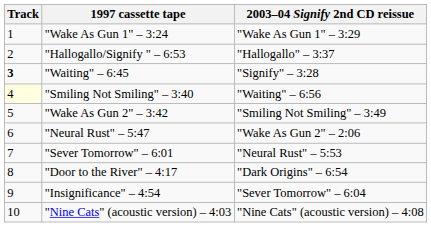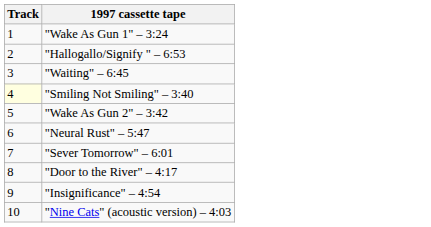 <table class="wikitable">
 <tr>
 <th>Track</th>
 <th>1997 cassette tape</th>
-<th>2003–04 <em>Signify</em> 2nd CD reissue</th>
 </tr>
 <tr>
 <td>1</td>
 <td>"Wake As Gun 1" – 3:24</td>
-<td>"Wake As Gun 1" – 3:29</td>
 </tr>
 <tr>
 <td>2</td>
 <td>"Hallogallo/Signify " – 6:53</td>
-<td>"Hallogallo" – 3:37</td>
 </tr>
 <tr>
-<td><strong>3</strong></td>
+<td>3</td>
 <td>"Waiting" – 6:45</td>
-<td>"Signify" – 3:28</td>
 </tr>
 <tr>
 <td style="background: lightyellow;">4</td>
 <td>"Smiling Not Smiling" – 3:40</td>
-<td>"Waiting" – 6:56</td>
 </tr>
 <tr>
 <td>5</td>
 <td>"Wake As Gun 2" – 3:42</td>
-<td>"Smiling Not Smiling" – 3:49</td>
 </tr>
 <tr>
 <td>6</td>
 <td>"Neural Rust" – 5:47</td>
-<td>"Wake As Gun 2" – 2:06</td>
 </tr>
 <tr>
 <td>7</td>
 <td>"Sever Tomorrow" – 6:01</td>
-<td>"Neural Rust" – 5:53</td>
 </tr>
 <tr>
 <td>8</td>
 <td>"Door to the River" – 4:17</td>
-<td>"Dark Origins" – 6:54</td>
 </tr>
 <tr>
 <td>9</td>
 <td>"Insignificance" – 4:54</td>
-<td>"Sever Tomorrow" – 6:04</td>
 </tr>
 <tr>
 <td>10</td>
 <td>"<a href='#'>Nine Cats</a>" (acoustic version) – 4:03</td>
-<td>"Nine Cats" (acoustic version) – 4:08</td>
 </tr>
 </table>
